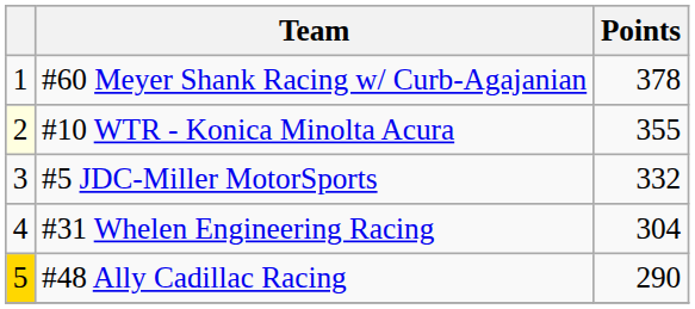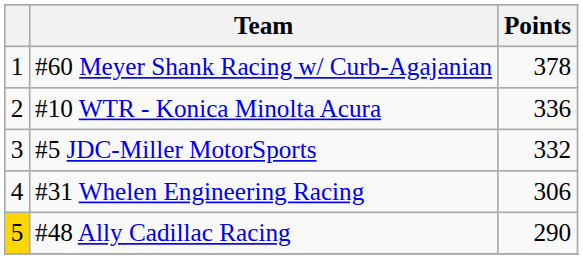 <table class="wikitable" style="font-size: 95%;">
 <tr>
 <th scope="col"></th>
 <th scope="col">Team</th>
 <th scope="col">Points</th>
 </tr>
 <tr>
 <td align=center>1</td>
 <td> #60 <a href='#'>Meyer Shank Racing w/ Curb-Agajanian</a></td>
 <td align=right>378</td>
 </tr>
 <tr>
-<td align=center style="background: lightyellow;">2</td>
+<td align=center>2</td>
 <td> #10 <a href='#'>WTR - Konica Minolta Acura</a></td>
-<td align=right>355</td>
+<td align=right>336</td>
 </tr>
 <tr>
 <td align=center>3</td>
 <td> #5 <a href='#'>JDC-Miller MotorSports</a></td>
 <td align=right>332</td>
 </tr>
 <tr>
 <td align=center>4</td>
 <td> #31 <a href='#'>Whelen Engineering Racing</a></td>
-<td align=right>304</td>
+<td align=right>306</td>
 </tr>
 <tr>
 <td align=center style="background: gold;">5</td>
 <td> #48 <a href='#'>Ally Cadillac Racing</a></td>
 <td align=right>290</td>
 </tr>
 <tr>
 </tr>
 </table>
